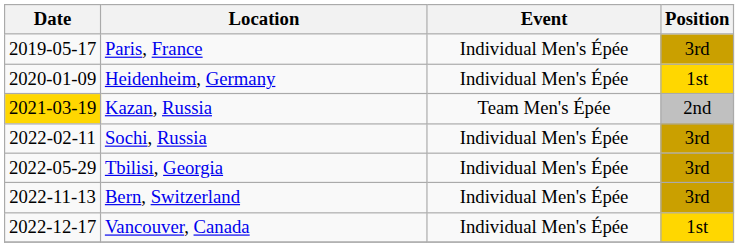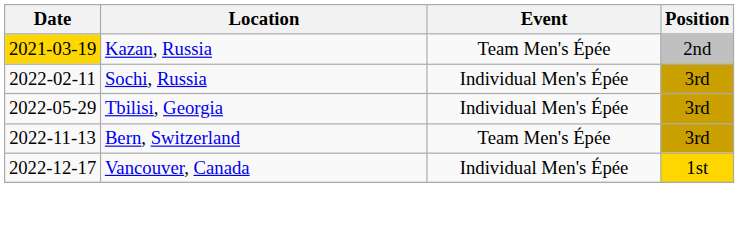 <table class="wikitable" style="text-align:center;">
 <tr>
 <th>Date</th>
 <th style="width:17em">Location</th>
 <th style="width:12em">Event</th>
 <th>Position</th>
-</tr>
-<tr>
-<td>2019-05-17</td>
-<td rowspan="1" align="left"> <a href='#'>Paris</a>, <a href='#'>France</a></td>
-<td>Individual Men's Épée</td>
-<td bgcolor="caramel">3rd</td>
-</tr>
-<tr>
-<td>2020-01-09</td>
-<td rowspan="1" align="left"> <a href='#'>Heidenheim</a>, <a href='#'>Germany</a></td>
-<td>Individual Men's Épée</td>
-<td bgcolor="gold">1st</td>
 </tr>
 <tr>
 <td style="background: gold;">2021-03-19</td>
 <td rowspan="1" align="left"> <a href='#'>Kazan</a>, <a href='#'>Russia</a></td>
 <td>Team Men's Épée</td>
 <td bgcolor="silver">2nd</td>
 </tr>
 <tr>
 <td>2022-02-11</td>
 <td rowspan="1" align="left"> <a href='#'>Sochi</a>, <a href='#'>Russia</a></td>
 <td>Individual Men's Épée</td>
 <td bgcolor="caramel">3rd</td>
 </tr>
 <tr>
 <td>2022-05-29</td>
 <td rowspan="1" align="left"> <a href='#'>Tbilisi</a>, <a href='#'>Georgia</a></td>
 <td>Individual Men's Épée</td>
 <td bgcolor="caramel">3rd</td>
 </tr>
 <tr>
 <td>2022-11-13</td>
 <td rowspan="1" align="left"> <a href='#'>Bern</a>, <a href='#'>Switzerland</a></td>
-<td>Individual Men's Épée</td>
+<td>Team Men's Épée</td>
 <td bgcolor="caramel">3rd</td>
 </tr>
 <tr>
 <td>2022-12-17</td>
 <td rowspan="1" align="left"> <a href='#'>Vancouver</a>, <a href='#'>Canada</a></td>
 <td>Individual Men's Épée</td>
 <td bgcolor="gold">1st</td>
 </tr>
 <tr>
 </tr>
 </table>
